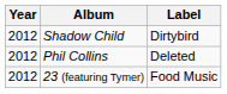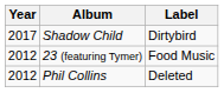 <table class="wikitable">
 <tr>
 <th>Year</th>
 <th>Album</th>
 <th>Label</th>
 </tr>
 <tr>
-<td>2012</td>
+<td>2017</td>
 <td><em>Shadow Child</em></td>
 <td>Dirtybird</td>
+</tr>
+<tr>
+<td>2012</td>
+<td><em>23</em> <small>(featuring Tymer)</small></td>
+<td>Food Music</td>
 </tr>
 <tr>
 <td>2012</td>
 <td><em>Phil Collins</em></td>
 <td>Deleted</td>
 </tr>
-<tr>
-<td>2012</td>
-<td><em>23</em> <small>(featuring Tymer)</small></td>
-<td>Food Music</td>
-</tr>
 </table>
